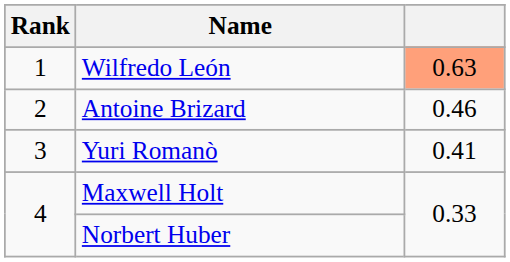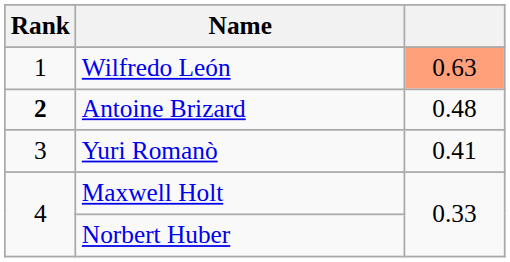 <table class="wikitable" style="text-align:center; font-size:90%">
 <tr>
 <th width=30>Rank</th>
 <th width=180>Name</th>
 <th width=50></th>
 </tr>
 <tr>
 <td>1</td>
 <td style="text-align:left"> <a href='#'>Wilfredo León</a></td>
 <td style="background: lightsalmon;">0.63</td>
 </tr>
 <tr>
-<td>2</td>
+<td><strong>2</strong></td>
 <td style="text-align:left"> <a href='#'>Antoine Brizard</a></td>
-<td>0.46</td>
+<td>0.48</td>
 </tr>
 <tr>
 <td>3</td>
 <td style="text-align:left"> <a href='#'>Yuri Romanò</a></td>
 <td>0.41</td>
 </tr>
 <tr>
 <td rowspan=2>4</td>
 <td style="text-align:left"> <a href='#'>Maxwell Holt</a></td>
 <td rowspan=2>0.33</td>
 </tr>
 <tr>
 <td style="text-align:left"> <a href='#'>Norbert Huber</a></td>
 </tr>
 </table>
